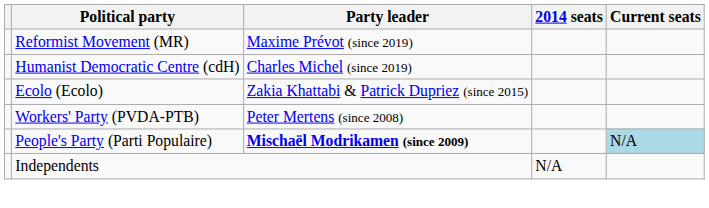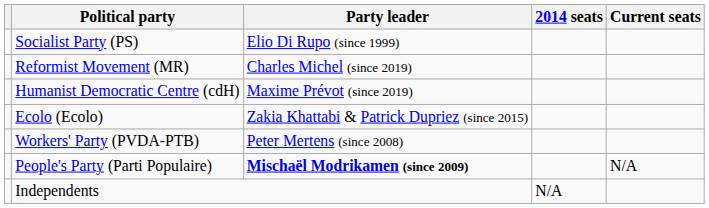 <table class="wikitable">
 <tr>
 <th></th>
 <th>Political party</th>
 <th>Party leader</th>
 <th><a href='#'>2014</a> seats</th>
 <th>Current seats</th>
 </tr>
 <tr>
 <td></td>
+<td><a href='#'>Socialist Party</a> (PS)</td>
+<td><a href='#'>Elio Di Rupo</a> <small>(since 1999)</small></td>
+<td></td>
+<td></td>
+</tr>
+<tr>
+<td></td>
 <td><a href='#'>Reformist Movement</a> (MR)</td>
-<td><a href='#'>Maxime Prévot</a> <small>(since 2019)</small></td>
+<td><a href='#'>Charles Michel</a> <small>(since 2019)</small></td>
 <td></td>
 <td></td>
 </tr>
 <tr>
 <td></td>
 <td><a href='#'>Humanist Democratic Centre</a> (cdH)</td>
-<td><a href='#'>Charles Michel</a> <small>(since 2019)</small></td>
+<td><a href='#'>Maxime Prévot</a> <small>(since 2019)</small></td>
 <td></td>
 <td></td>
 </tr>
 <tr>
 <td></td>
 <td><a href='#'>Ecolo</a> (Ecolo)</td>
 <td><a href='#'>Zakia Khattabi</a> & <a href='#'>Patrick Dupriez</a> <small>(since 2015)</small></td>
 <td></td>
 <td></td>
 </tr>
 <tr>
 <td></td>
 <td><a href='#'>Workers' Party</a> (PVDA-PTB)</td>
 <td><a href='#'>Peter Mertens</a> <small>(since 2008)</small></td>
 <td></td>
 <td></td>
 </tr>
 <tr>
 <td></td>
 <td><a href='#'>People's Party</a> (Parti Populaire)</td>
 <td><strong><a href='#'>Mischaël Modrikamen</a> <small>(since 2009)</small></strong></td>
 <td></td>
-<td style="background: lightblue;">N/A</td>
+<td>N/A</td>
 </tr>
 <tr>
 <td></td>
 <td colspan="2">Independents</td>
 <td>N/A</td>
 <td></td>
 </tr>
 </table>
